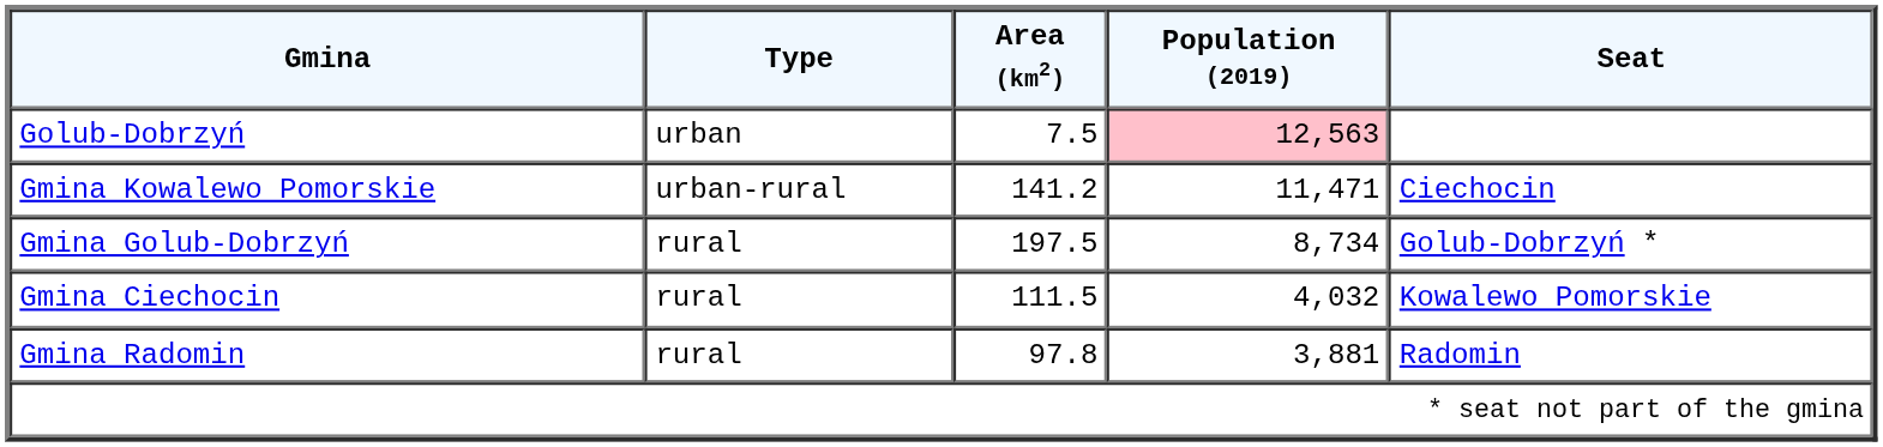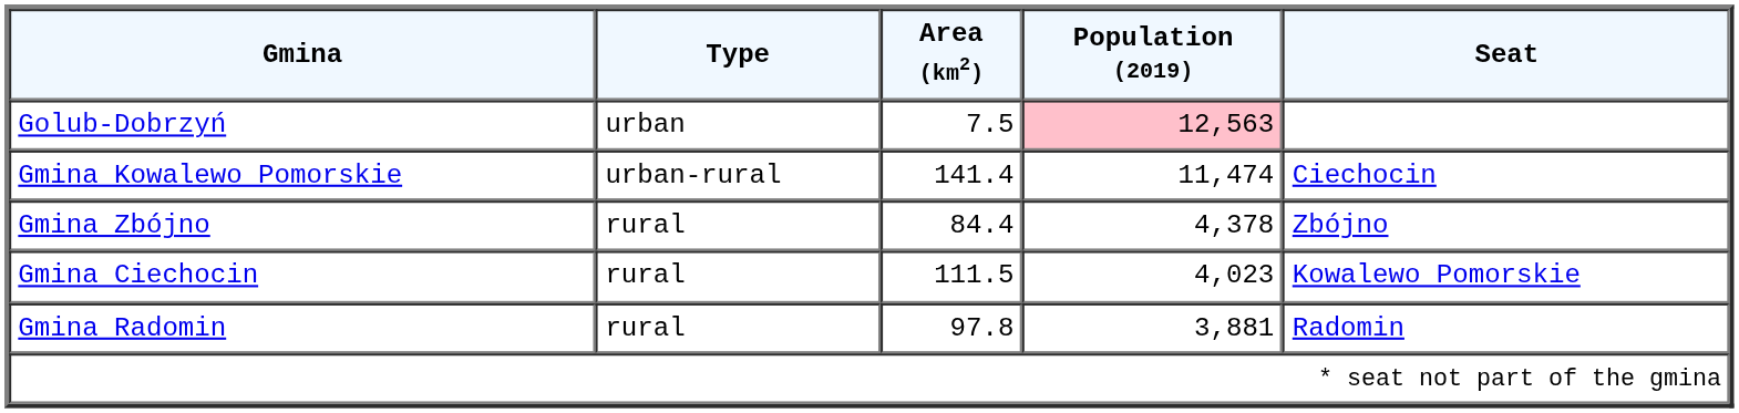 <table width="60%" border="2" cellpadding="3" cellspacing="0" style="font-size:90%;line-height:120%;">
 <tr bgcolor="F0F8FF">
 <td style="text-align:center;"><strong>Gmina</strong></td>
 <td style="text-align:center;"><strong>Type</strong></td>
 <td style="text-align:center;"><strong>Area<br><small>(km<sup>2</sup>)</small></strong></td>
 <td style="text-align:center;"><strong>Population<br><small>(2019)</small></strong></td>
 <td style="text-align:center;"><strong>Seat</strong></td>
 </tr>
 <tr>
 <td><a href='#'>Golub-Dobrzyń</a></td>
 <td>urban</td>
 <td style="text-align:right;">7.5</td>
 <td style="background: pink; text-align:right;">12,563</td>
 <td> </td>
 </tr>
 <tr>
 <td><a href='#'>Gmina Kowalewo Pomorskie</a></td>
 <td>urban-rural</td>
-<td style="text-align:right;">141.2</td>
-<td style="text-align:right;">11,471</td>
+<td style="text-align:right;">141.4</td>
+<td style="text-align:right;">11,474</td>
 <td><a href='#'>Ciechocin</a></td>
 </tr>
 <tr>
-<td><a href='#'>Gmina Golub-Dobrzyń</a></td>
+<td><a href='#'>Gmina Zbójno</a></td>
 <td>rural</td>
-<td style="text-align:right;">197.5</td>
-<td style="text-align:right;">8,734</td>
-<td><a href='#'>Golub-Dobrzyń</a> *</td>
+<td style="text-align:right;">84.4</td>
+<td style="text-align:right;">4,378</td>
+<td><a href='#'>Zbójno</a></td>
 </tr>
 <tr>
 <td><a href='#'>Gmina Ciechocin</a></td>
 <td>rural</td>
 <td style="text-align:right;">111.5</td>
-<td style="text-align:right;">4,032</td>
+<td style="text-align:right;">4,023</td>
 <td><a href='#'>Kowalewo Pomorskie</a></td>
 </tr>
 <tr>
 <td><a href='#'>Gmina Radomin</a></td>
 <td>rural</td>
 <td style="text-align:right;">97.8</td>
 <td style="text-align:right;">3,881</td>
 <td><a href='#'>Radomin</a></td>
 </tr>
 <tr>
 <td colspan=5 style="text-align:right;font-size:90%">* seat not part of the gmina</td>
 </tr>
 <tr>
 </tr>
 </table>
